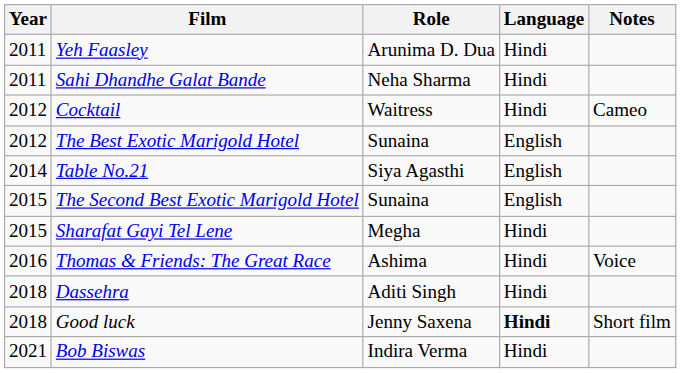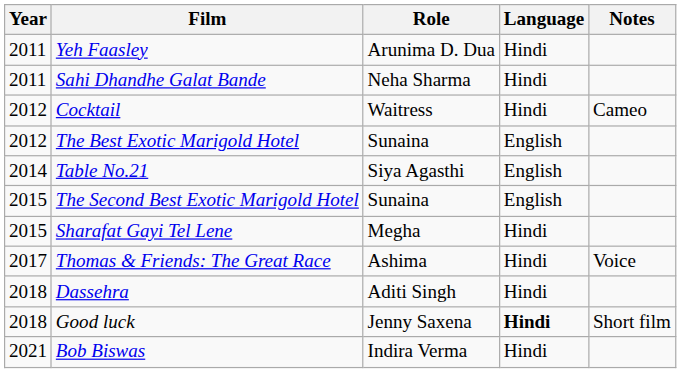 <table class="wikitable sortable">
 <tr>
 <th>Year</th>
 <th>Film</th>
 <th>Role</th>
 <th>Language</th>
 <th>Notes</th>
 </tr>
 <tr>
 <td>2011</td>
 <td><em><a href='#'>Yeh Faasley</a></em></td>
 <td>Arunima D. Dua</td>
 <td>Hindi</td>
 <td></td>
 </tr>
 <tr>
 <td>2011</td>
 <td><em><a href='#'>Sahi Dhandhe Galat Bande</a></em></td>
 <td>Neha Sharma</td>
 <td>Hindi</td>
 <td></td>
 </tr>
 <tr>
 <td>2012</td>
 <td><em><a href='#'>Cocktail</a></em></td>
 <td>Waitress</td>
 <td>Hindi</td>
 <td>Cameo</td>
 </tr>
 <tr>
 <td>2012</td>
 <td><em><a href='#'>The Best Exotic Marigold Hotel</a></em></td>
 <td>Sunaina</td>
 <td>English</td>
 <td></td>
 </tr>
 <tr>
 <td>2014</td>
 <td><em><a href='#'>Table No.21</a></em></td>
 <td>Siya Agasthi</td>
 <td>English</td>
 <td></td>
 </tr>
 <tr>
 <td>2015</td>
 <td><em><a href='#'>The Second Best Exotic Marigold Hotel</a></em></td>
 <td>Sunaina</td>
 <td>English</td>
 <td></td>
 </tr>
 <tr>
 <td>2015</td>
 <td><em><a href='#'>Sharafat Gayi Tel Lene</a></em></td>
 <td>Megha</td>
 <td>Hindi</td>
 <td></td>
 </tr>
 <tr>
-<td>2016</td>
+<td>2017</td>
 <td><em><a href='#'>Thomas & Friends: The Great Race</a></em></td>
 <td>Ashima</td>
 <td>Hindi</td>
 <td>Voice</td>
 </tr>
 <tr>
 <td>2018</td>
 <td><em><a href='#'>Dassehra</a></em></td>
 <td>Aditi Singh</td>
 <td>Hindi</td>
 <td></td>
 </tr>
 <tr>
 <td>2018</td>
 <td><em>Good luck</em></td>
 <td>Jenny Saxena</td>
 <td><strong>Hindi</strong></td>
 <td>Short film</td>
 </tr>
 <tr>
 <td>2021</td>
 <td><em><a href='#'>Bob Biswas</a></em></td>
 <td>Indira Verma</td>
 <td>Hindi</td>
 <td></td>
 </tr>
 </table>
